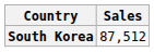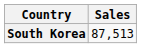 <table class="wikitable plainrowheaders">
 <tr>
 <th>Country</th>
 <th>Sales</th>
 </tr>
 <tr>
 <th scope="row">South Korea</th>
-<td style="text-align:center;">87,512</td>
+<td style="text-align:center;">87,513</td>
 </tr>
 </table>
